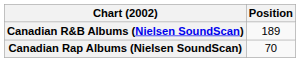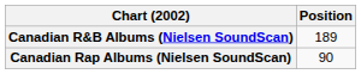 <table class="wikitable plainrowheaders" style="text-align:center">
 <tr>
 <th scope="col">Chart (2002)</th>
 <th scope="col">Position</th>
 </tr>
 <tr>
 <th scope="row">Canadian R&B Albums (<a href='#'>Nielsen SoundScan</a>)</th>
 <td>189</td>
 </tr>
 <tr>
 <th scope="row">Canadian Rap Albums (Nielsen SoundScan)</th>
-<td>70</td>
+<td>90</td>
 </tr>
 </table>
